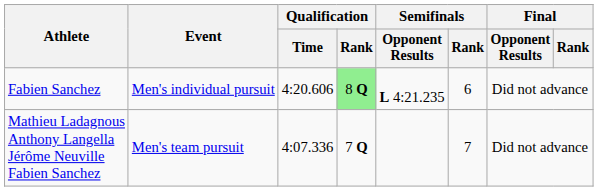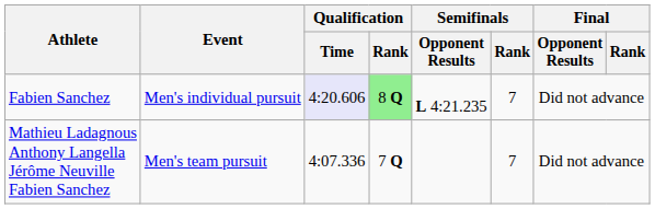 <table class=wikitable style="font-size:90%">
 <tr>
 <th rowspan="2">Athlete</th>
 <th rowspan="2">Event</th>
 <th colspan="2">Qualification</th>
 <th colspan="2">Semifinals</th>
 <th colspan="2">Final</th>
 </tr>
 <tr style="font-size:95%">
 <th>Time</th>
 <th>Rank</th>
 <th>Opponent<br>Results</th>
 <th>Rank</th>
 <th>Opponent<br>Results</th>
 <th>Rank</th>
 </tr>
 <tr align=center>
 <td align=left><a href='#'>Fabien Sanchez</a></td>
 <td align=left><a href='#'>Men's individual pursuit</a></td>
-<td>4:20.606</td>
+<td style="background: lavender;">4:20.606</td>
 <td style="background: lightgreen;">8 <strong>Q</strong></td>
 <td><br><strong>L</strong> 4:21.235</td>
-<td>6</td>
+<td>7</td>
 <td colspan=2>Did not advance</td>
 </tr>
 <tr align=center>
 <td align=left><a href='#'>Mathieu Ladagnous</a><br><a href='#'>Anthony Langella</a><br><a href='#'>Jérôme Neuville</a><br><a href='#'>Fabien Sanchez</a></td>
 <td align=left><a href='#'>Men's team pursuit</a></td>
 <td>4:07.336</td>
 <td>7 <strong>Q</strong></td>
 <td><br></td>
 <td>7</td>
 <td colspan=2>Did not advance</td>
 </tr>
 </table>
